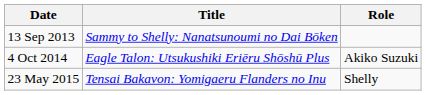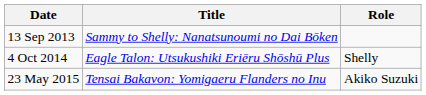 <table class="wikitable">
 <tr>
 <th>Date</th>
 <th>Title</th>
 <th>Role</th>
 </tr>
 <tr>
 <td>13 Sep 2013</td>
 <td><em><a href='#'>Sammy to Shelly: Nanatsunoumi no Dai Bōken</a></em></td>
 <td></td>
 </tr>
 <tr>
 <td>4 Oct 2014</td>
 <td><em><a href='#'>Eagle Talon: Utsukushiki Eriēru Shōshū Plus</a></em></td>
-<td>Akiko Suzuki</td>
+<td>Shelly</td>
 </tr>
 <tr>
 <td>23 May 2015</td>
 <td><em><a href='#'>Tensai Bakavon: Yomigaeru Flanders no Inu</a></em></td>
-<td>Shelly</td>
+<td>Akiko Suzuki</td>
 </tr>
 </table>
